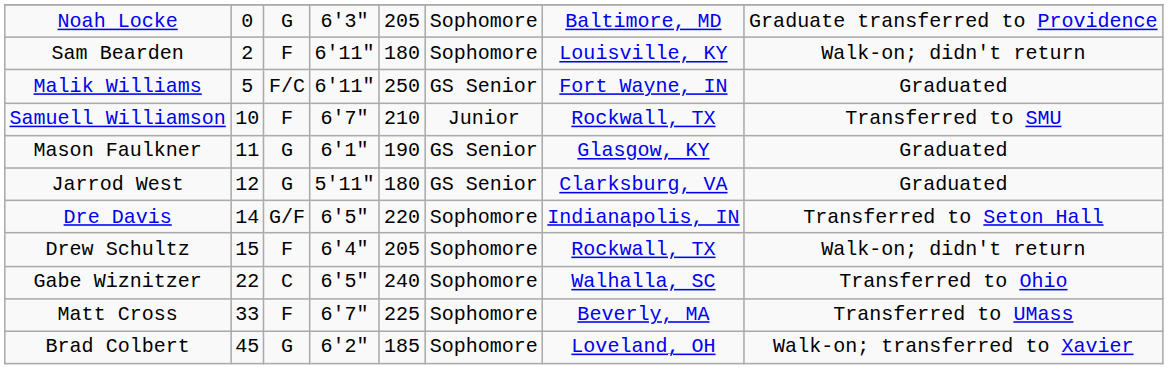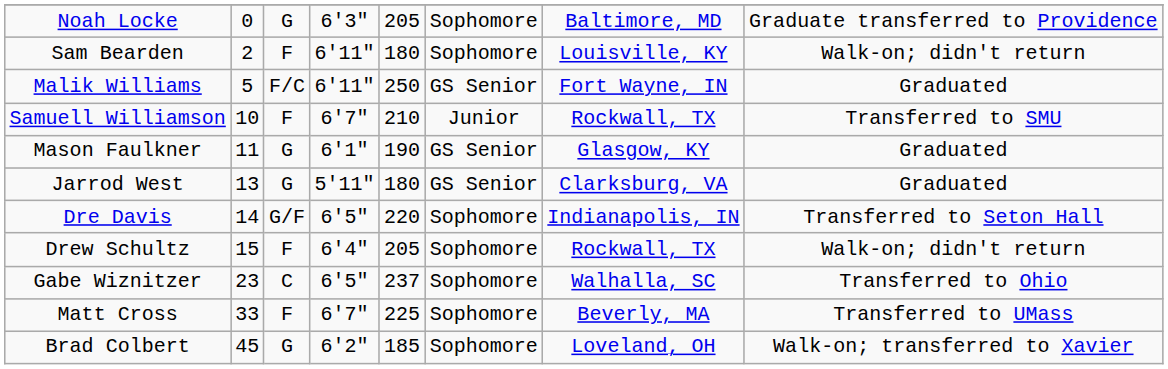 <table class="wikitable sortable" border="1" style="text-align:center;">
 <tr align=center>
 </tr>
 <tr>
 <td><a href='#'>Noah Locke</a></td>
 <td>0</td>
 <td>G</td>
 <td>6'3"</td>
 <td>205</td>
 <td>Sophomore</td>
 <td><a href='#'>Baltimore, MD</a></td>
 <td>Graduate transferred to <a href='#'>Providence</a></td>
 </tr>
 <tr>
 <td>Sam Bearden</td>
 <td>2</td>
 <td>F</td>
 <td>6'11"</td>
 <td>180</td>
 <td>Sophomore</td>
 <td><a href='#'>Louisville, KY</a></td>
 <td>Walk-on; didn't return</td>
 </tr>
 <tr>
 <td><a href='#'>Malik Williams</a></td>
 <td>5</td>
 <td>F/C</td>
 <td>6'11"</td>
 <td>250</td>
 <td>GS Senior</td>
 <td><a href='#'>Fort Wayne, IN</a></td>
 <td>Graduated</td>
 </tr>
 <tr>
 <td><a href='#'>Samuell Williamson</a></td>
 <td>10</td>
 <td>F</td>
 <td>6'7"</td>
 <td>210</td>
 <td>Junior</td>
 <td><a href='#'>Rockwall, TX</a></td>
 <td>Transferred to <a href='#'>SMU</a></td>
 </tr>
 <tr>
 <td>Mason Faulkner</td>
 <td>11</td>
 <td>G</td>
 <td>6'1"</td>
 <td>190</td>
 <td>GS Senior</td>
 <td><a href='#'>Glasgow, KY</a></td>
 <td>Graduated</td>
 </tr>
 <tr>
 <td>Jarrod West</td>
-<td>12</td>
+<td>13</td>
 <td>G</td>
 <td>5'11"</td>
 <td>180</td>
 <td>GS Senior</td>
 <td><a href='#'>Clarksburg, VA</a></td>
 <td>Graduated</td>
 </tr>
 <tr>
 <td><a href='#'>Dre Davis</a></td>
 <td>14</td>
 <td>G/F</td>
 <td>6'5"</td>
 <td>220</td>
 <td>Sophomore</td>
 <td><a href='#'>Indianapolis, IN</a></td>
 <td>Transferred to <a href='#'>Seton Hall</a></td>
 </tr>
 <tr>
 <td>Drew Schultz</td>
 <td>15</td>
 <td>F</td>
 <td>6'4"</td>
 <td>205</td>
 <td>Sophomore</td>
 <td><a href='#'>Rockwall, TX</a></td>
 <td>Walk-on; didn't return</td>
 </tr>
 <tr>
 <td>Gabe Wiznitzer</td>
-<td>22</td>
+<td>23</td>
 <td>C</td>
 <td>6'5"</td>
-<td>240</td>
+<td>237</td>
 <td>Sophomore</td>
 <td><a href='#'>Walhalla, SC</a></td>
 <td>Transferred to <a href='#'>Ohio</a></td>
 </tr>
 <tr>
 <td>Matt Cross</td>
 <td>33</td>
 <td>F</td>
 <td>6'7"</td>
 <td>225</td>
 <td>Sophomore</td>
 <td><a href='#'>Beverly, MA</a></td>
 <td>Transferred to <a href='#'>UMass</a></td>
 </tr>
 <tr>
 <td>Brad Colbert</td>
 <td>45</td>
 <td>G</td>
 <td>6'2"</td>
 <td>185</td>
 <td>Sophomore</td>
 <td><a href='#'>Loveland, OH</a></td>
 <td>Walk-on; transferred to <a href='#'>Xavier</a></td>
 </tr>
 </table>
